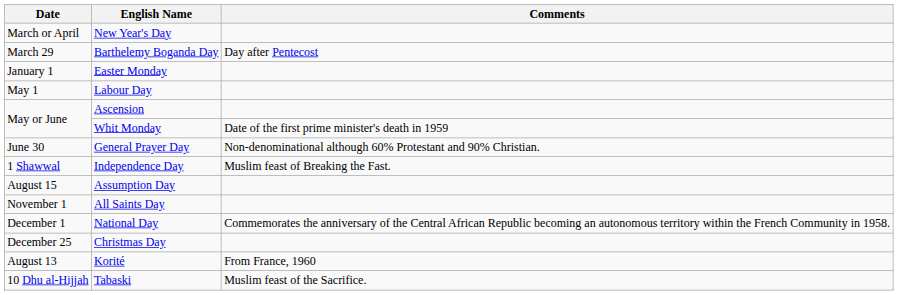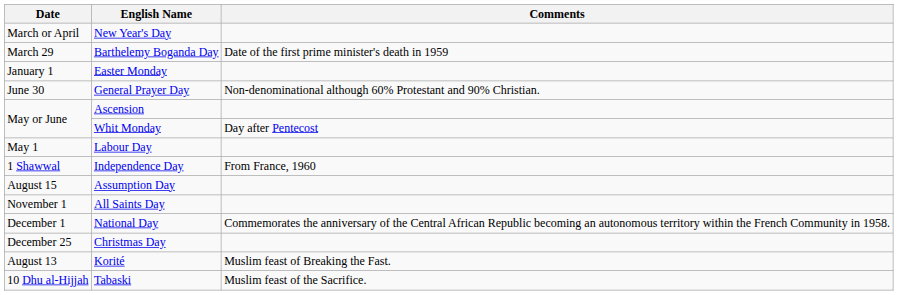 <table class="wikitable">
 <tr>
 <th>Date</th>
 <th>English Name</th>
 <th>Comments</th>
 </tr>
 <tr>
 <td>March or April</td>
 <td><a href='#'>New Year's Day</a></td>
 <td></td>
 </tr>
 <tr>
 <td>March 29</td>
 <td><a href='#'>Barthelemy Boganda Day</a></td>
-<td>Day after <a href='#'>Pentecost</a></td>
+<td>Date of the first prime minister's death in 1959</td>
 </tr>
 <tr>
 <td>January 1</td>
 <td><a href='#'>Easter Monday</a></td>
 <td></td>
 </tr>
 <tr>
-<td>May 1</td>
-<td><a href='#'>Labour Day</a></td>
-<td></td>
+<td>June 30</td>
+<td><a href='#'>General Prayer Day</a></td>
+<td>Non-denominational although 60% Protestant and 90% Christian.</td>
 </tr>
 <tr>
 <td rowspan="2">May or June</td>
 <td><a href='#'>Ascension</a></td>
 <td></td>
 </tr>
 <tr>
 <td><a href='#'>Whit Monday</a></td>
-<td>Date of the first prime minister's death in 1959</td>
+<td>Day after <a href='#'>Pentecost</a></td>
 </tr>
 <tr>
-<td>June 30</td>
-<td><a href='#'>General Prayer Day</a></td>
-<td>Non-denominational although 60% Protestant and 90% Christian.</td>
+<td>May 1</td>
+<td><a href='#'>Labour Day</a></td>
+<td></td>
 </tr>
 <tr>
 <td>1 <a href='#'>Shawwal</a></td>
 <td><a href='#'>Independence Day</a></td>
-<td>Muslim feast of Breaking the Fast.</td>
+<td>From France, 1960</td>
 </tr>
 <tr>
 <td>August 15</td>
 <td><a href='#'>Assumption Day</a></td>
 <td></td>
 </tr>
 <tr>
 <td>November 1</td>
 <td><a href='#'>All Saints Day</a></td>
 <td></td>
 </tr>
 <tr>
 <td>December 1</td>
 <td><a href='#'>National Day</a></td>
 <td>Commemorates the anniversary of the Central African Republic becoming an autonomous territory within the French Community in 1958.</td>
 </tr>
 <tr>
 <td>December 25</td>
 <td><a href='#'>Christmas Day</a></td>
 <td></td>
 </tr>
 <tr>
 <td>August 13</td>
 <td><a href='#'>Korité</a></td>
-<td>From France, 1960</td>
+<td>Muslim feast of Breaking the Fast.</td>
 </tr>
 <tr>
 <td>10 <a href='#'>Dhu al-Hijjah</a></td>
 <td><a href='#'>Tabaski</a></td>
 <td>Muslim feast of the Sacrifice.</td>
 </tr>
 </table>
